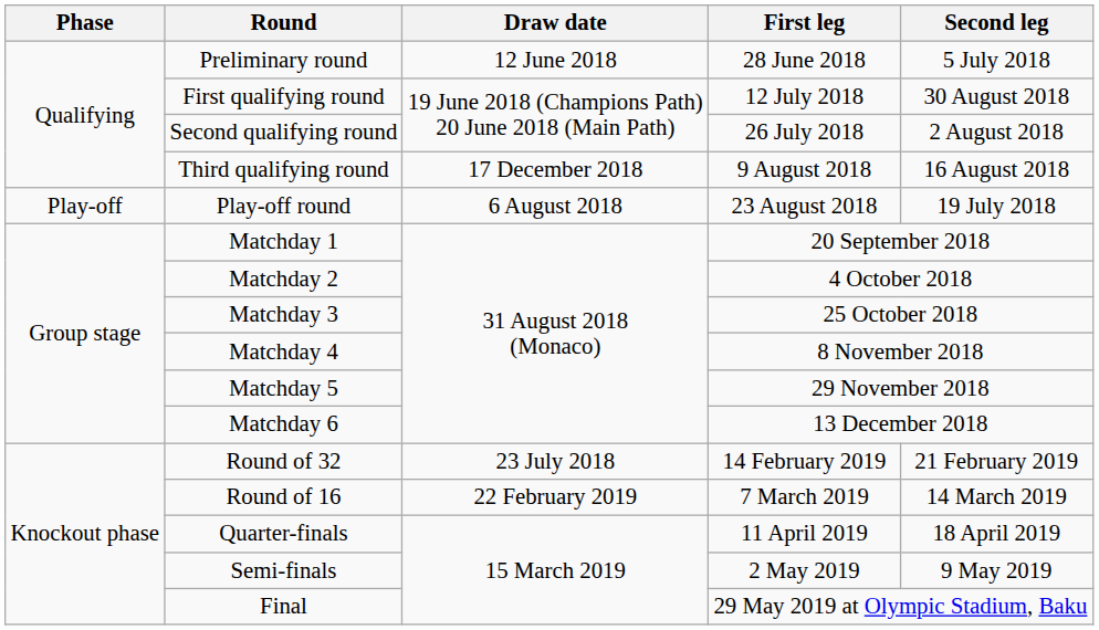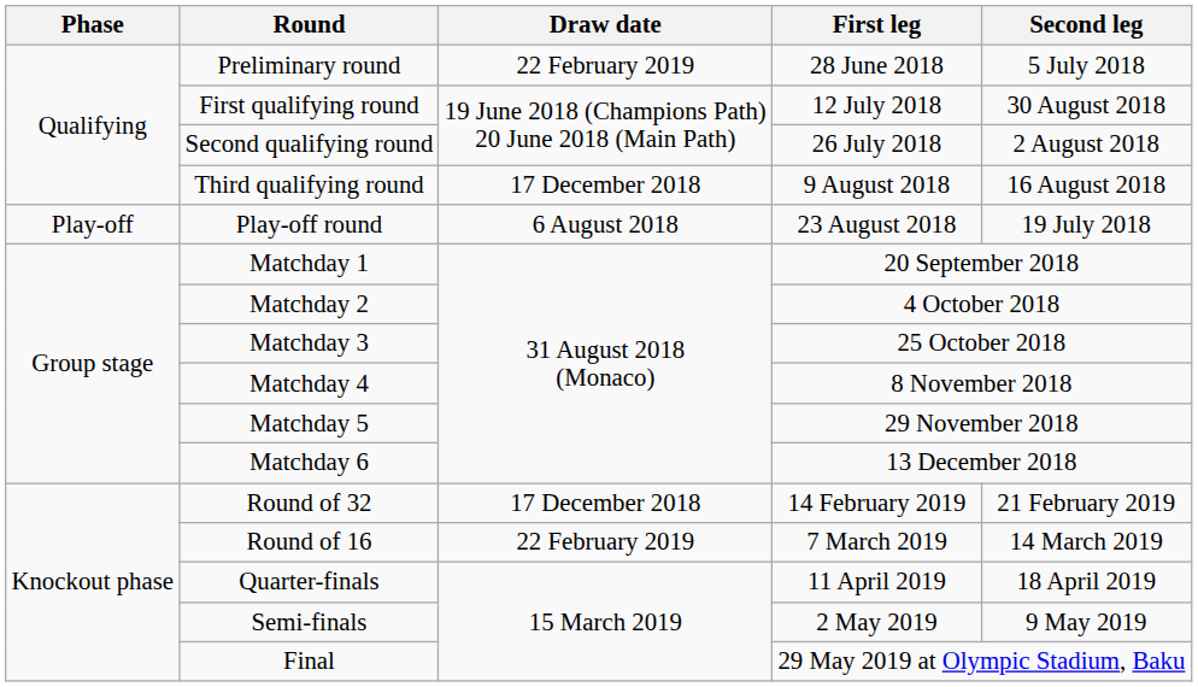 <table class="wikitable" style="text-align:center">
 <tr>
 <th>Phase</th>
 <th>Round</th>
 <th>Draw date</th>
 <th>First leg</th>
 <th>Second leg</th>
 </tr>
 <tr>
 <td rowspan="4">Qualifying</td>
 <td>Preliminary round</td>
-<td>12 June 2018</td>
+<td>22 February 2019</td>
 <td>28 June 2018</td>
 <td>5 July 2018</td>
 </tr>
 <tr>
 <td>First qualifying round</td>
 <td rowspan="2">19 June 2018 (Champions Path)<br>20 June 2018 (Main Path)</td>
 <td>12 July 2018</td>
 <td>30 August 2018</td>
 </tr>
 <tr>
 <td>Second qualifying round</td>
 <td>26 July 2018</td>
 <td>2 August 2018</td>
 </tr>
 <tr>
 <td>Third qualifying round</td>
 <td>17 December 2018</td>
 <td>9 August 2018</td>
 <td>16 August 2018</td>
 </tr>
 <tr>
 <td>Play-off</td>
 <td>Play-off round</td>
 <td>6 August 2018</td>
 <td>23 August 2018</td>
 <td>19 July 2018</td>
 </tr>
 <tr>
 <td rowspan="6">Group stage</td>
 <td>Matchday 1</td>
 <td rowspan="6">31 August 2018<br>(Monaco)</td>
 <td colspan="2">20 September 2018</td>
 </tr>
 <tr>
 <td>Matchday 2</td>
 <td colspan="2">4 October 2018</td>
 </tr>
 <tr>
 <td>Matchday 3</td>
 <td colspan="2">25 October 2018</td>
 </tr>
 <tr>
 <td>Matchday 4</td>
 <td colspan="2">8 November 2018</td>
 </tr>
 <tr>
 <td>Matchday 5</td>
 <td colspan="2">29 November 2018</td>
 </tr>
 <tr>
 <td>Matchday 6</td>
 <td colspan="2">13 December 2018</td>
 </tr>
 <tr>
 <td rowspan="5">Knockout phase</td>
 <td>Round of 32</td>
-<td>23 July 2018</td>
+<td>17 December 2018</td>
 <td>14 February 2019</td>
 <td>21 February 2019</td>
 </tr>
 <tr>
 <td>Round of 16</td>
 <td>22 February 2019</td>
 <td>7 March 2019</td>
 <td>14 March 2019</td>
 </tr>
 <tr>
 <td>Quarter-finals</td>
 <td rowspan="3">15 March 2019</td>
 <td>11 April 2019</td>
 <td>18 April 2019</td>
 </tr>
 <tr>
 <td>Semi-finals</td>
 <td>2 May 2019</td>
 <td>9 May 2019</td>
 </tr>
 <tr>
 <td>Final</td>
 <td colspan="2">29 May 2019 at <a href='#'>Olympic Stadium</a>, <a href='#'>Baku</a></td>
 </tr>
 </table>
